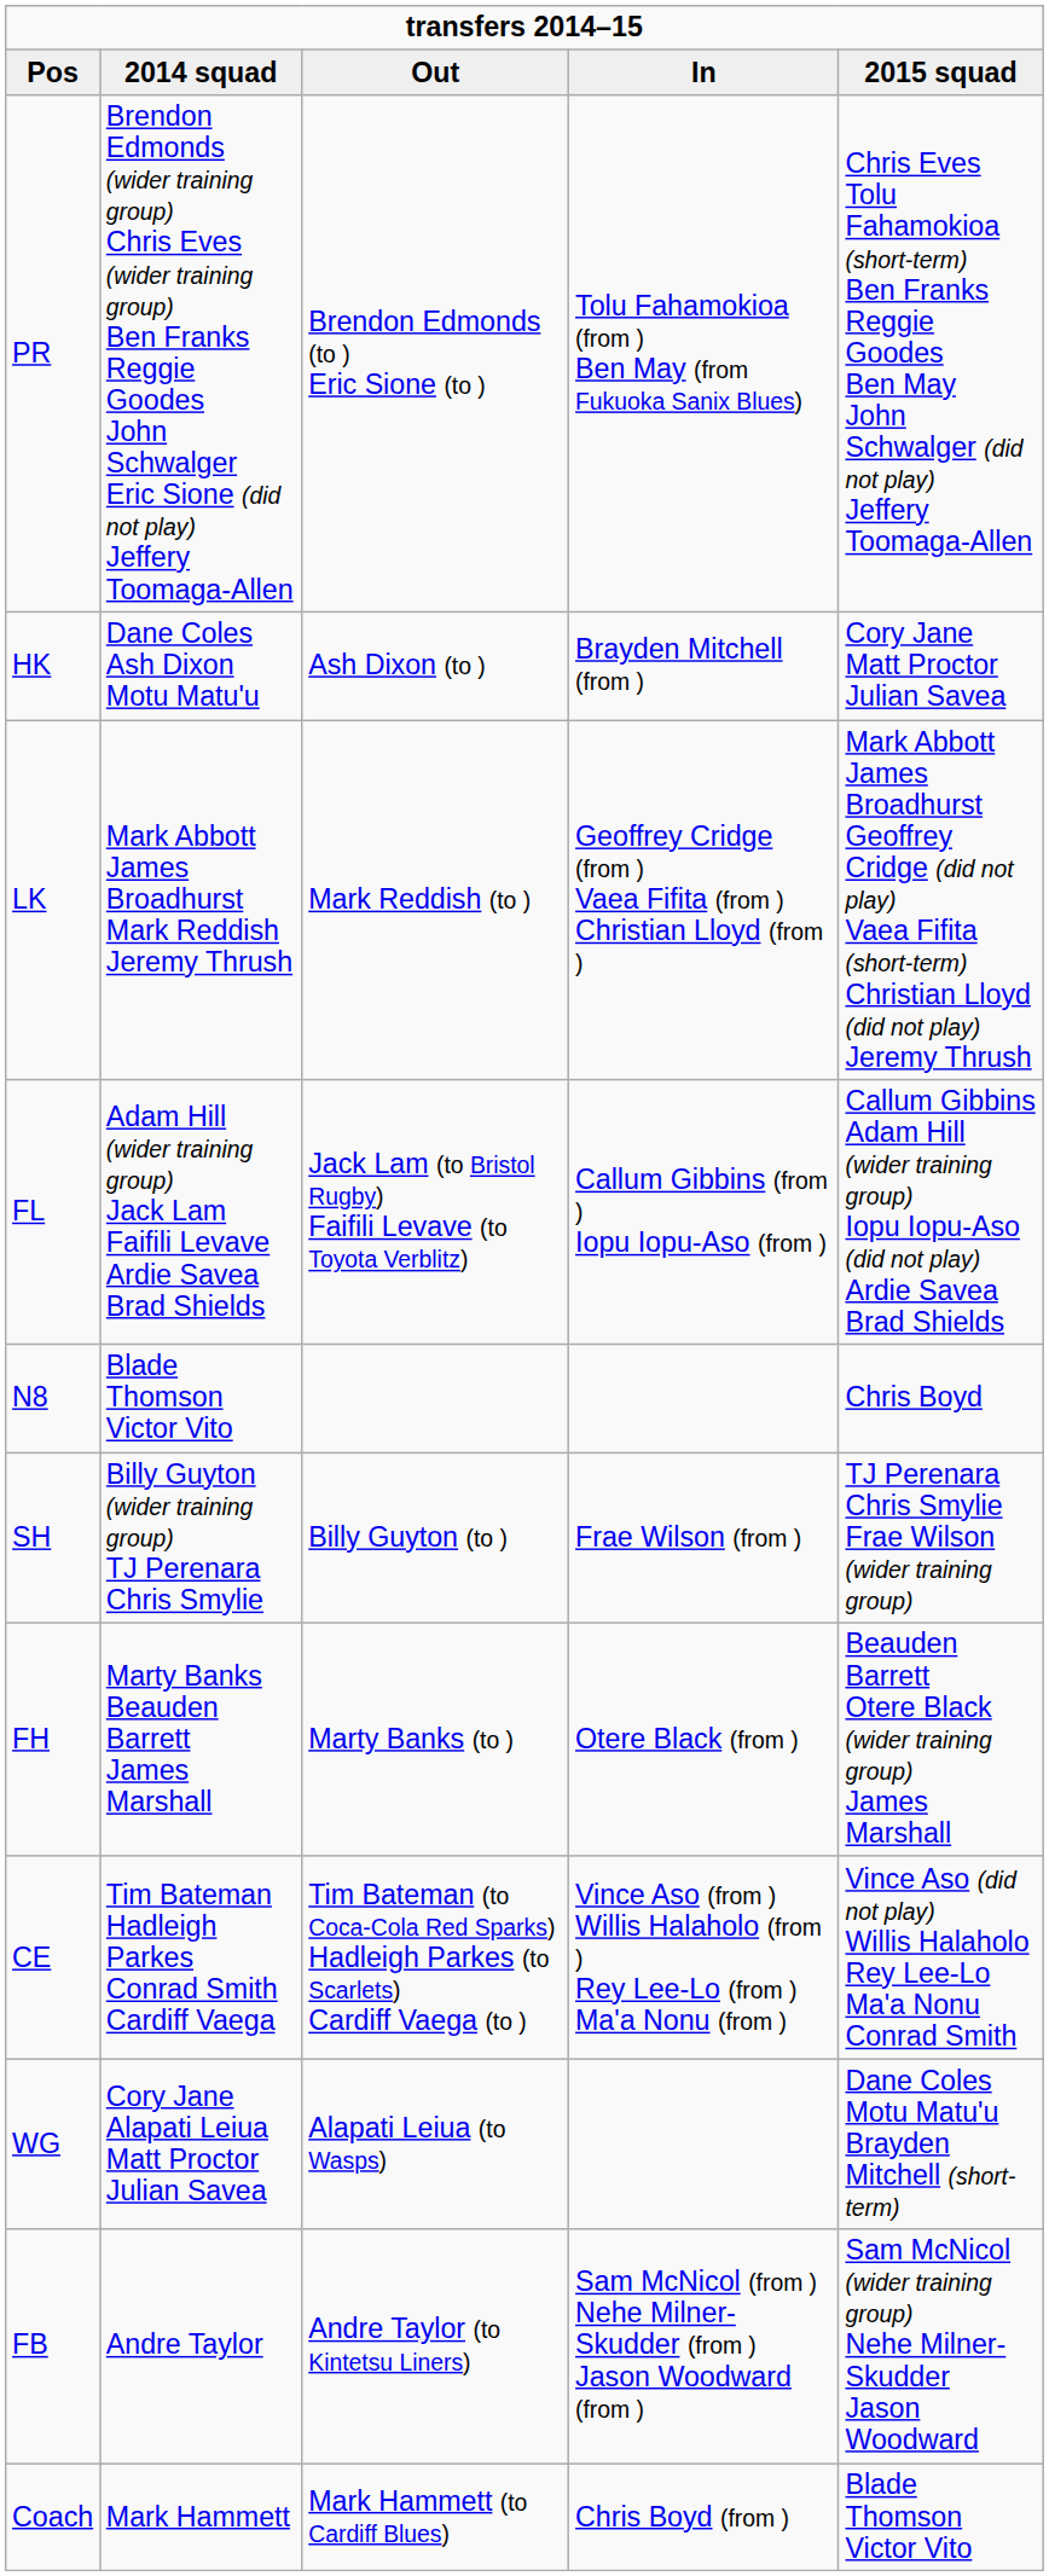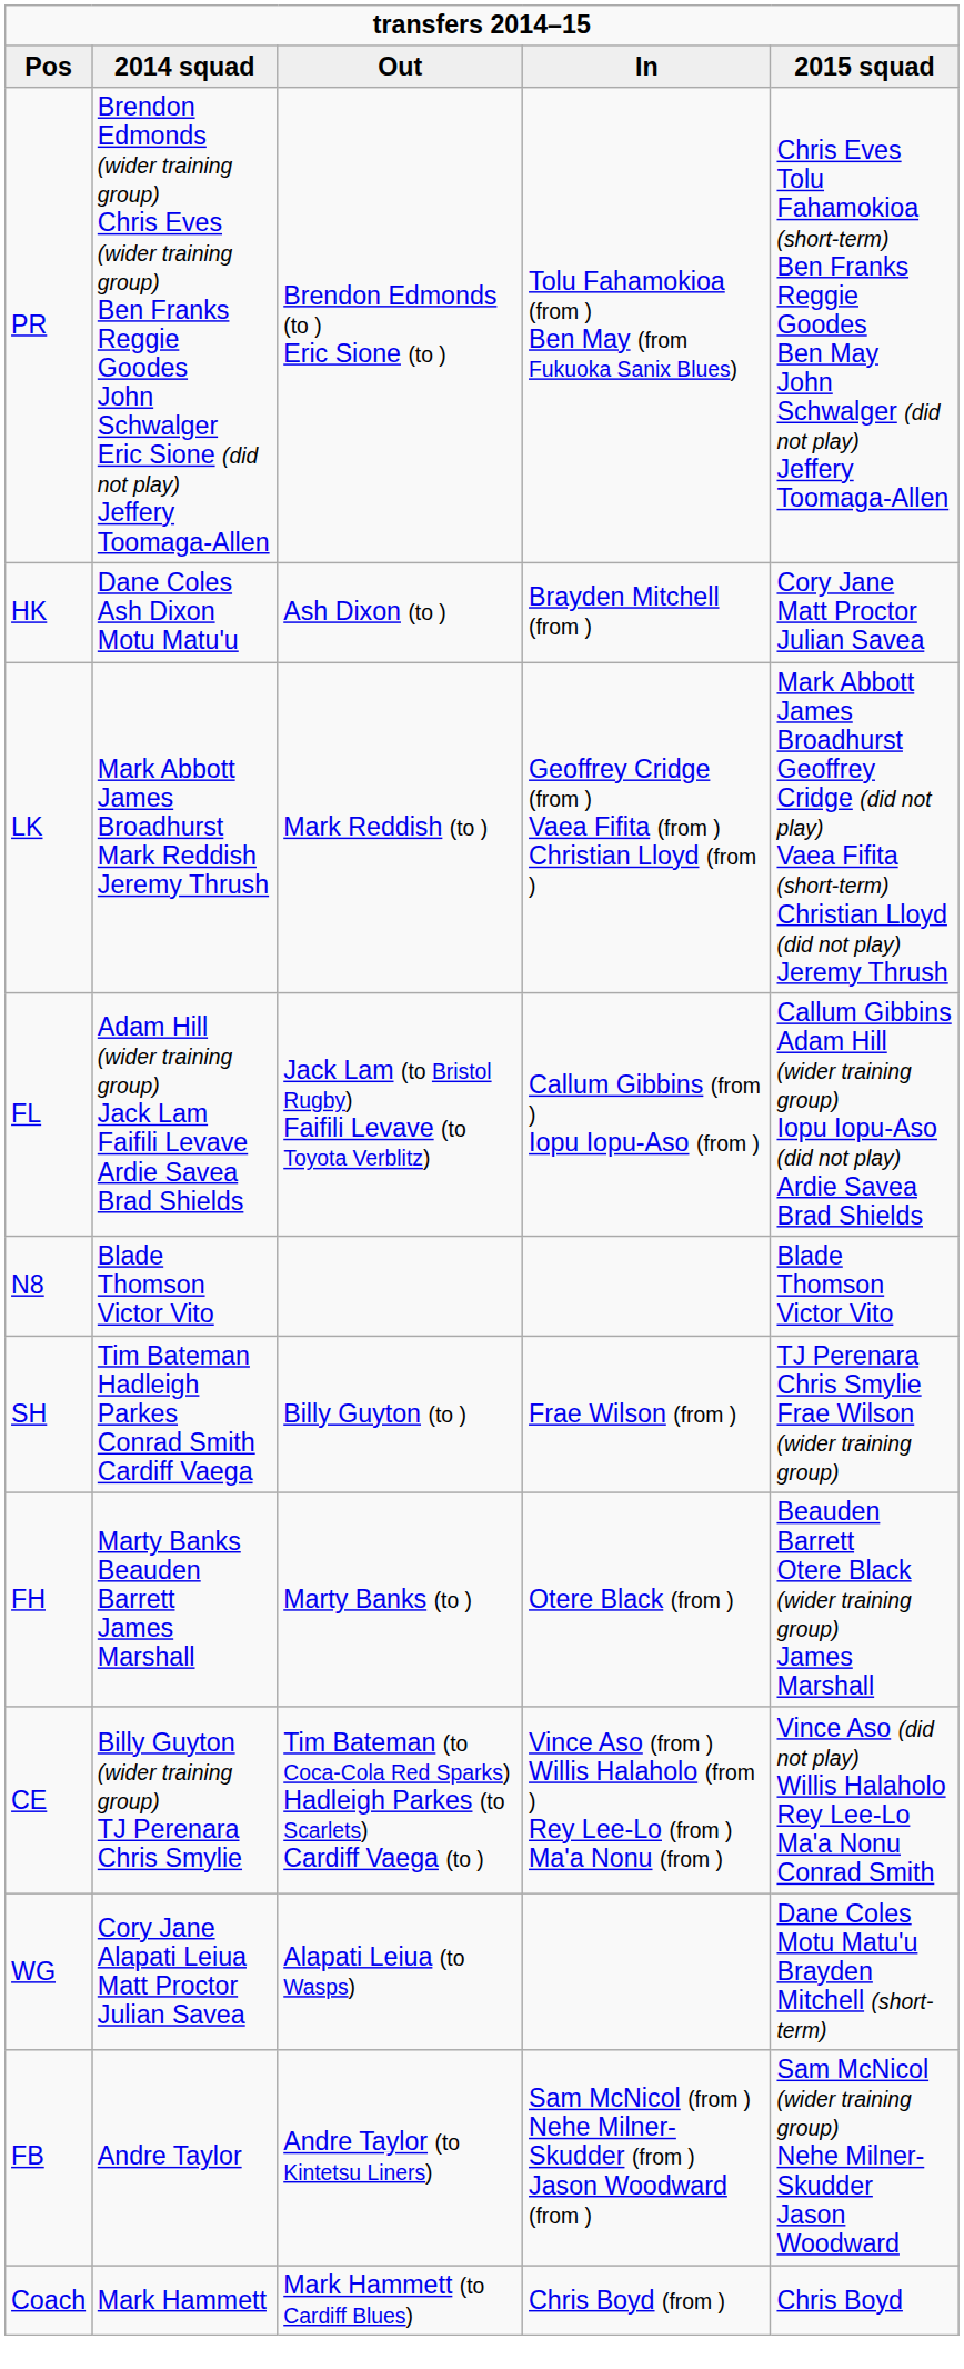 <table class="wikitable" style="text-align: left; width:95%">
 <tr>
 <td colspan="100%" style="text-align:center;"><strong> transfers 2014–15</strong></td>
 </tr>
 <tr>
 <th style="background:#efefef; width:6%;">Pos</th>
 <th style="background:#efefef; width:20%;">2014 squad</th>
 <th style="background:#efefef; width:27%;">Out</th>
 <th style="background:#efefef; width:27%;">In</th>
 <th style="background:#efefef; width:20%;">2015 squad</th>
 </tr>
 <tr>
 <td><a href='#'>PR</a></td>
 <td> <a href='#'>Brendon Edmonds</a> <small><em>(wider training group)</em></small><br><a href='#'>Chris Eves</a> <small><em>(wider training group)</em></small><br><a href='#'>Ben Franks</a><br><a href='#'>Reggie Goodes</a><br><a href='#'>John Schwalger</a><br><a href='#'>Eric Sione</a> <small><em>(did not play)</em></small><br><a href='#'>Jeffery Toomaga-Allen</a></td>
 <td>  <a href='#'>Brendon Edmonds</a> <small>(to )</small><br> <a href='#'>Eric Sione</a> <small>(to )</small></td>
 <td>  <a href='#'>Tolu Fahamokioa</a> <small>(from )</small><br> <a href='#'>Ben May</a> <small>(from  <a href='#'>Fukuoka Sanix Blues</a>)</small></td>
 <td> <a href='#'>Chris Eves</a><br><a href='#'>Tolu Fahamokioa</a> <small><em>(short-term)</em></small><br><a href='#'>Ben Franks</a><br><a href='#'>Reggie Goodes</a><br><a href='#'>Ben May</a><br><a href='#'>John Schwalger</a> <small><em>(did not play)</em></small><br><a href='#'>Jeffery Toomaga-Allen</a></td>
 </tr>
 <tr>
 <td><a href='#'>HK</a></td>
 <td> <a href='#'>Dane Coles</a><br><a href='#'>Ash Dixon</a><br><a href='#'>Motu Matu'u</a></td>
 <td>  <a href='#'>Ash Dixon</a> <small>(to )</small></td>
 <td>  <a href='#'>Brayden Mitchell</a> <small>(from )</small></td>
 <td> <a href='#'>Cory Jane</a><br><a href='#'>Matt Proctor</a><br><a href='#'>Julian Savea</a></td>
 </tr>
 <tr>
 <td><a href='#'>LK</a></td>
 <td> <a href='#'>Mark Abbott</a><br><a href='#'>James Broadhurst</a><br><a href='#'>Mark Reddish</a><br><a href='#'>Jeremy Thrush</a></td>
 <td>  <a href='#'>Mark Reddish</a> <small>(to )</small></td>
 <td>  <a href='#'>Geoffrey Cridge</a> <small>(from )</small><br> <a href='#'>Vaea Fifita</a> <small>(from )</small><br> <a href='#'>Christian Lloyd</a> <small>(from )</small></td>
 <td> <a href='#'>Mark Abbott</a><br><a href='#'>James Broadhurst</a><br><a href='#'>Geoffrey Cridge</a> <small><em>(did not play)</em></small><br><a href='#'>Vaea Fifita</a> <small><em>(short-term)</em></small><br><a href='#'>Christian Lloyd</a> <small><em>(did not play)</em></small><br><a href='#'>Jeremy Thrush</a></td>
 </tr>
 <tr>
 <td><a href='#'>FL</a></td>
 <td> <a href='#'>Adam Hill</a> <small><em>(wider training group)</em></small><br><a href='#'>Jack Lam</a><br><a href='#'>Faifili Levave</a><br><a href='#'>Ardie Savea</a><br><a href='#'>Brad Shields</a></td>
 <td>  <a href='#'>Jack Lam</a> <small>(to  <a href='#'>Bristol Rugby</a>)</small><br> <a href='#'>Faifili Levave</a> <small>(to  <a href='#'>Toyota Verblitz</a>)</small></td>
 <td>  <a href='#'>Callum Gibbins</a> <small>(from )</small><br> <a href='#'>Iopu Iopu-Aso</a> <small>(from )</small></td>
 <td> <a href='#'>Callum Gibbins</a><br><a href='#'>Adam Hill</a> <small><em>(wider training group)</em></small><br><a href='#'>Iopu Iopu-Aso</a> <small><em>(did not play)</em></small><br><a href='#'>Ardie Savea</a><br><a href='#'>Brad Shields</a></td>
 </tr>
 <tr>
 <td><a href='#'>N8</a></td>
 <td> <a href='#'>Blade Thomson</a><br><a href='#'>Victor Vito</a></td>
 <td></td>
 <td></td>
-<td> <a href='#'>Chris Boyd</a></td>
+<td> <a href='#'>Blade Thomson</a><br><a href='#'>Victor Vito</a></td>
 </tr>
 <tr>
 <td><a href='#'>SH</a></td>
-<td> <a href='#'>Billy Guyton</a> <small><em>(wider training group)</em></small><br><a href='#'>TJ Perenara</a><br><a href='#'>Chris Smylie</a></td>
+<td> <a href='#'>Tim Bateman</a><br><a href='#'>Hadleigh Parkes</a><br><a href='#'>Conrad Smith</a><br><a href='#'>Cardiff Vaega</a></td>
 <td>  <a href='#'>Billy Guyton</a> <small>(to )</small></td>
 <td>  <a href='#'>Frae Wilson</a> <small>(from )</small></td>
 <td> <a href='#'>TJ Perenara</a><br><a href='#'>Chris Smylie</a><br><a href='#'>Frae Wilson</a> <small><em>(wider training group)</em></small></td>
 </tr>
 <tr>
 <td><a href='#'>FH</a></td>
 <td> <a href='#'>Marty Banks</a><br><a href='#'>Beauden Barrett</a><br><a href='#'>James Marshall</a></td>
 <td>  <a href='#'>Marty Banks</a> <small>(to )</small></td>
 <td>  <a href='#'>Otere Black</a> <small>(from )</small></td>
 <td> <a href='#'>Beauden Barrett</a><br><a href='#'>Otere Black</a> <small><em>(wider training group)</em></small><br><a href='#'>James Marshall</a></td>
 </tr>
 <tr>
 <td><a href='#'>CE</a></td>
-<td> <a href='#'>Tim Bateman</a><br><a href='#'>Hadleigh Parkes</a><br><a href='#'>Conrad Smith</a><br><a href='#'>Cardiff Vaega</a></td>
+<td> <a href='#'>Billy Guyton</a> <small><em>(wider training group)</em></small><br><a href='#'>TJ Perenara</a><br><a href='#'>Chris Smylie</a></td>
 <td>  <a href='#'>Tim Bateman</a> <small>(to  <a href='#'>Coca-Cola Red Sparks</a>)</small><br> <a href='#'>Hadleigh Parkes</a> <small>(to  <a href='#'>Scarlets</a>)</small><br> <a href='#'>Cardiff Vaega</a> <small>(to )</small></td>
 <td>  <a href='#'>Vince Aso</a> <small>(from )</small><br> <a href='#'>Willis Halaholo</a> <small>(from )</small><br> <a href='#'>Rey Lee-Lo</a> <small>(from )</small><br> <a href='#'>Ma'a Nonu</a> <small>(from )</small></td>
 <td> <a href='#'>Vince Aso</a> <small><em>(did not play)</em></small><br><a href='#'>Willis Halaholo</a><br><a href='#'>Rey Lee-Lo</a><br><a href='#'>Ma'a Nonu</a><br><a href='#'>Conrad Smith</a></td>
 </tr>
 <tr>
 <td><a href='#'>WG</a></td>
 <td> <a href='#'>Cory Jane</a><br><a href='#'>Alapati Leiua</a><br><a href='#'>Matt Proctor</a><br><a href='#'>Julian Savea</a></td>
 <td>  <a href='#'>Alapati Leiua</a> <small>(to  <a href='#'>Wasps</a>)</small></td>
 <td></td>
 <td> <a href='#'>Dane Coles</a><br><a href='#'>Motu Matu'u</a><br><a href='#'>Brayden Mitchell</a> <small><em>(short-term)</em></small></td>
 </tr>
 <tr>
 <td><a href='#'>FB</a></td>
 <td> <a href='#'>Andre Taylor</a></td>
 <td>  <a href='#'>Andre Taylor</a> <small>(to  <a href='#'>Kintetsu Liners</a>)</small></td>
 <td>  <a href='#'>Sam McNicol</a> <small>(from )</small><br> <a href='#'>Nehe Milner-Skudder</a> <small>(from )</small><br> <a href='#'>Jason Woodward</a> <small>(from )</small></td>
 <td> <a href='#'>Sam McNicol</a> <small><em>(wider training group)</em></small><br><a href='#'>Nehe Milner-Skudder</a><br><a href='#'>Jason Woodward</a></td>
 </tr>
 <tr>
 <td><a href='#'>Coach</a></td>
 <td> <a href='#'>Mark Hammett</a></td>
 <td>  <a href='#'>Mark Hammett</a> <small>(to  <a href='#'>Cardiff Blues</a>)</small></td>
 <td>  <a href='#'>Chris Boyd</a> <small>(from )</small></td>
-<td> <a href='#'>Blade Thomson</a><br><a href='#'>Victor Vito</a></td>
+<td> <a href='#'>Chris Boyd</a></td>
 </tr>
 </table>
